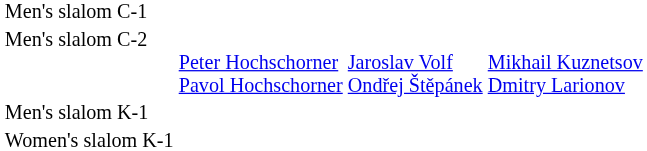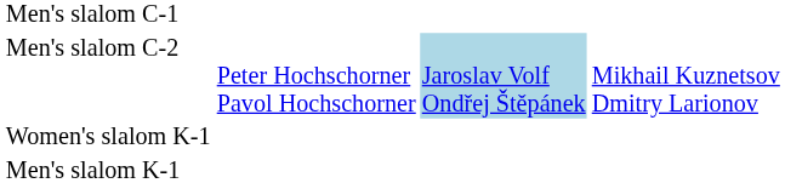 <table>
 <tr>
 <td>Men's slalom C-1<br></td>
 <td></td>
 <td></td>
 <td></td>
 </tr>
 <tr valign="top">
 <td>Men's slalom C-2<br></td>
 <td><br><a href='#'>Peter Hochschorner</a><br><a href='#'>Pavol Hochschorner</a></td>
-<td><br><a href='#'>Jaroslav Volf</a><br><a href='#'>Ondřej Štěpánek</a></td>
+<td style="background: lightblue;"><br><a href='#'>Jaroslav Volf</a><br><a href='#'>Ondřej Štěpánek</a></td>
 <td><br><a href='#'>Mikhail Kuznetsov</a><br><a href='#'>Dmitry Larionov</a></td>
+</tr>
+<tr>
+<td>Women's slalom K-1<br></td>
+<td></td>
+<td></td>
+<td></td>
 </tr>
 <tr>
 <td>Men's slalom K-1<br></td>
 <td></td>
 <td></td>
 <td></td>
 </tr>
-<tr>
-<td>Women's slalom K-1<br></td>
-<td></td>
-<td></td>
-<td></td>
-</tr>
 </table>
